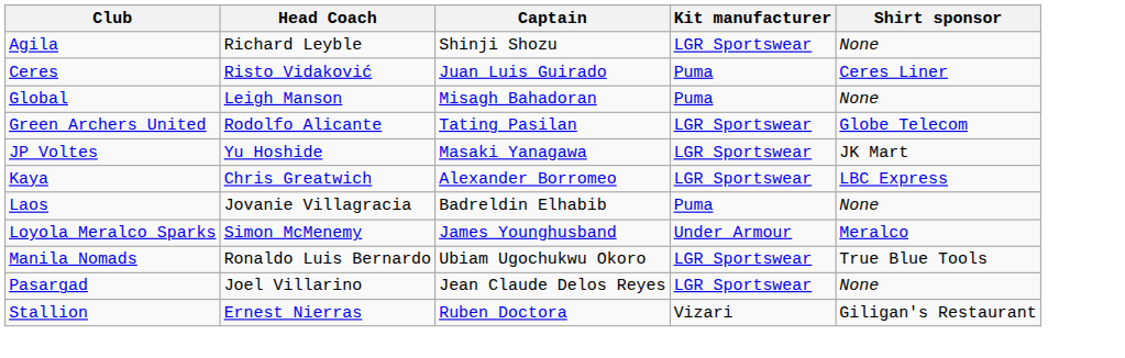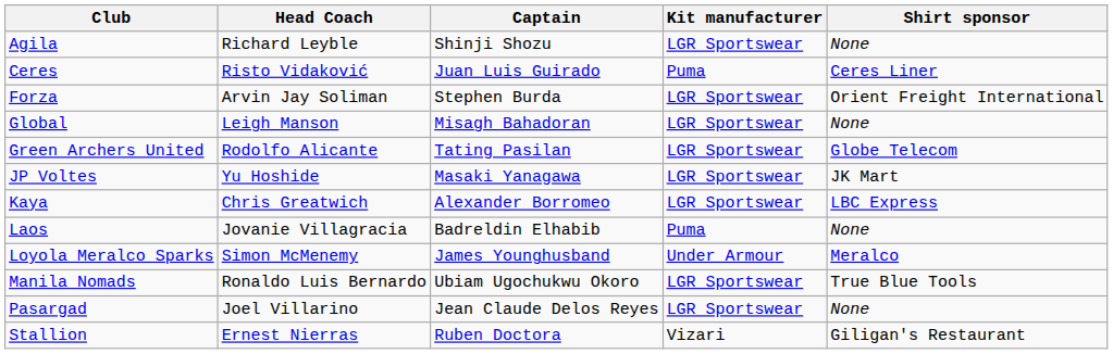 <table class="wikitable sortable">
 <tr>
 <th>Club</th>
 <th>Head Coach</th>
 <th>Captain</th>
 <th>Kit manufacturer</th>
 <th>Shirt sponsor</th>
 </tr>
 <tr>
 <td><a href='#'>Agila</a></td>
 <td> Richard Leyble</td>
 <td> Shinji Shozu</td>
 <td> <a href='#'>LGR Sportswear</a></td>
 <td><em>None</em></td>
 </tr>
 <tr>
 <td><a href='#'>Ceres</a></td>
 <td> <a href='#'>Risto Vidaković</a></td>
 <td> <a href='#'>Juan Luis Guirado</a></td>
 <td> <a href='#'>Puma</a></td>
 <td> <a href='#'>Ceres Liner</a></td>
 </tr>
 <tr>
+<td><a href='#'>Forza</a></td>
+<td> Arvin Jay Soliman</td>
+<td> Stephen Burda</td>
+<td> <a href='#'>LGR Sportswear</a></td>
+<td> Orient Freight International</td>
+</tr>
+<tr>
 <td><a href='#'>Global</a></td>
 <td> <a href='#'>Leigh Manson</a></td>
 <td> <a href='#'>Misagh Bahadoran</a></td>
-<td> <a href='#'>Puma</a></td>
+<td> <a href='#'>LGR Sportswear</a></td>
 <td><em>None</em></td>
 </tr>
 <tr>
 <td><a href='#'>Green Archers United</a></td>
 <td> <a href='#'>Rodolfo Alicante</a></td>
 <td> <a href='#'>Tating Pasilan</a></td>
 <td> <a href='#'>LGR Sportswear</a></td>
 <td> <a href='#'>Globe Telecom</a></td>
 </tr>
 <tr>
 <td><a href='#'>JP Voltes</a></td>
 <td> <a href='#'>Yu Hoshide</a></td>
 <td> <a href='#'>Masaki Yanagawa</a></td>
 <td> <a href='#'>LGR Sportswear</a></td>
 <td> JK Mart</td>
 </tr>
 <tr>
 <td><a href='#'>Kaya</a></td>
 <td> <a href='#'>Chris Greatwich</a></td>
 <td> <a href='#'>Alexander Borromeo</a></td>
 <td> <a href='#'>LGR Sportswear</a></td>
 <td> <a href='#'>LBC Express</a></td>
 </tr>
 <tr>
 <td><a href='#'>Laos</a></td>
 <td> Jovanie Villagracia</td>
 <td> Badreldin Elhabib</td>
 <td> <a href='#'>Puma</a></td>
 <td><em>None</em></td>
 </tr>
 <tr>
 <td><a href='#'>Loyola Meralco Sparks</a></td>
 <td> <a href='#'>Simon McMenemy</a></td>
 <td> <a href='#'>James Younghusband</a></td>
 <td> <a href='#'>Under Armour</a></td>
 <td> <a href='#'>Meralco</a></td>
 </tr>
 <tr>
 <td><a href='#'>Manila Nomads</a></td>
 <td> Ronaldo Luis Bernardo</td>
 <td> Ubiam Ugochukwu Okoro</td>
 <td> <a href='#'>LGR Sportswear</a></td>
 <td> True Blue Tools</td>
 </tr>
 <tr>
 <td><a href='#'>Pasargad</a></td>
 <td> Joel Villarino</td>
 <td> Jean Claude Delos Reyes</td>
 <td> <a href='#'>LGR Sportswear</a></td>
 <td><em>None</em></td>
 </tr>
 <tr>
 <td><a href='#'>Stallion</a></td>
 <td> <a href='#'>Ernest Nierras</a></td>
 <td> <a href='#'>Ruben Doctora</a></td>
 <td> Vizari</td>
 <td> Giligan's Restaurant</td>
 </tr>
 </table>
